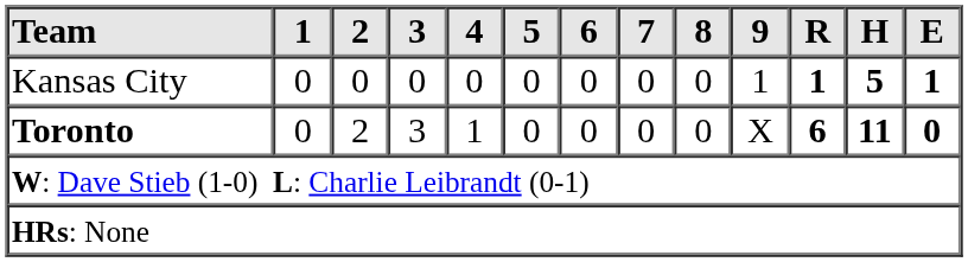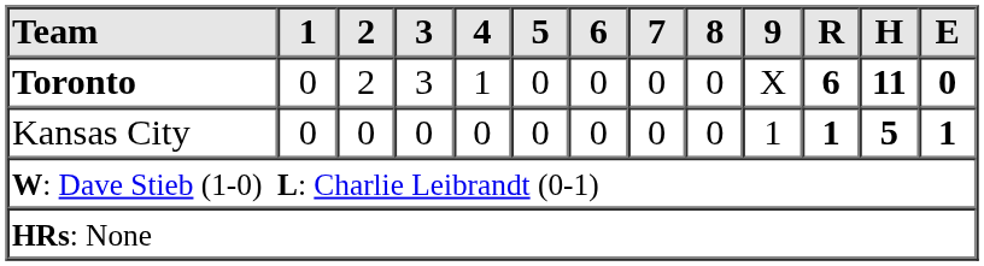 <table border=1 cellspacing=0 width=425 style="margin-left:3em;">
 <tr style="text-align:center; background-color:#e6e6e6;">
 <th align=left width=28%>Team</th>
 <th width=6%>1</th>
 <th width=6%>2</th>
 <th width=6%>3</th>
 <th width=6%>4</th>
 <th width=6%>5</th>
 <th width=6%>6</th>
 <th width=6%>7</th>
 <th width=6%>8</th>
 <th width=6%>9</th>
 <th width=6%>R</th>
 <th width=6%>H</th>
 <th width=6%>E</th>
 </tr>
 <tr style="text-align:center;">
+<td align=left><strong>Toronto</strong></td>
+<td>0</td>
+<td>2</td>
+<td>3</td>
+<td>1</td>
+<td>0</td>
+<td>0</td>
+<td>0</td>
+<td>0</td>
+<td>X</td>
+<td><strong>6</strong></td>
+<td><strong>11</strong></td>
+<td><strong>0</strong></td>
+</tr>
+<tr style="text-align:center;">
 <td align=left>Kansas City</td>
 <td>0</td>
 <td>0</td>
 <td>0</td>
 <td>0</td>
 <td>0</td>
 <td>0</td>
 <td>0</td>
 <td>0</td>
 <td>1</td>
 <td><strong>1</strong></td>
 <td><strong>5</strong></td>
 <td><strong>1</strong></td>
 </tr>
-<tr style="text-align:center;">
-<td align=left><strong>Toronto</strong></td>
-<td>0</td>
-<td>2</td>
-<td>3</td>
-<td>1</td>
-<td>0</td>
-<td>0</td>
-<td>0</td>
-<td>0</td>
-<td>X</td>
-<td><strong>6</strong></td>
-<td><strong>11</strong></td>
-<td><strong>0</strong></td>
-</tr>
 <tr style="text-align:left;">
 <td colspan=13><small><strong>W</strong>: <a href='#'>Dave Stieb</a> (1-0)  <strong>L</strong>: <a href='#'>Charlie Leibrandt</a> (0-1)  </small></td>
 </tr>
 <tr style="text-align:left;">
 <td colspan=13><small><strong>HRs</strong>: None</small></td>
 </tr>
 </table>
